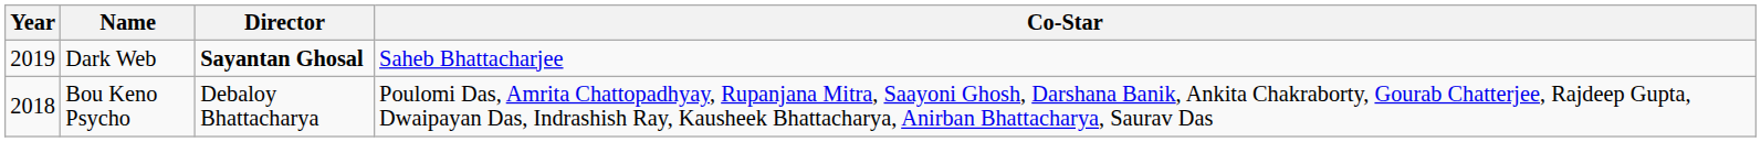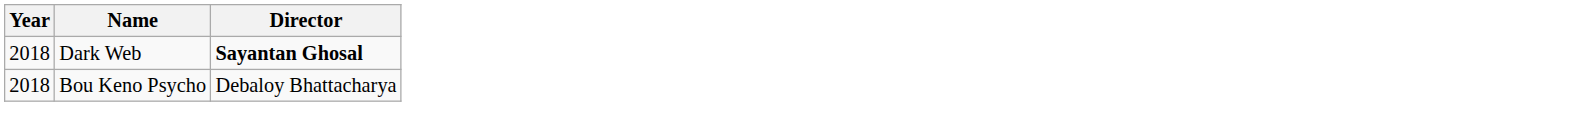 <table class="wikitable">
 <tr>
 <th>Year</th>
 <th>Name</th>
 <th>Director</th>
-<th>Co-Star</th>
 </tr>
 <tr>
-<td>2019</td>
+<td>2018</td>
 <td>Dark Web</td>
 <td><strong>Sayantan Ghosal</strong></td>
-<td><a href='#'>Saheb Bhattacharjee</a></td>
 </tr>
 <tr>
 <td>2018</td>
 <td>Bou Keno Psycho</td>
 <td>Debaloy Bhattacharya</td>
-<td>Poulomi Das, <a href='#'>Amrita Chattopadhyay</a>, <a href='#'>Rupanjana Mitra</a>, <a href='#'>Saayoni Ghosh</a>, <a href='#'>Darshana Banik</a>, Ankita Chakraborty, <a href='#'>Gourab Chatterjee</a>, Rajdeep Gupta, Dwaipayan Das, Indrashish Ray, Kausheek Bhattacharya, <a href='#'>Anirban Bhattacharya</a>, Saurav Das</td>
 </tr>
 </table>
